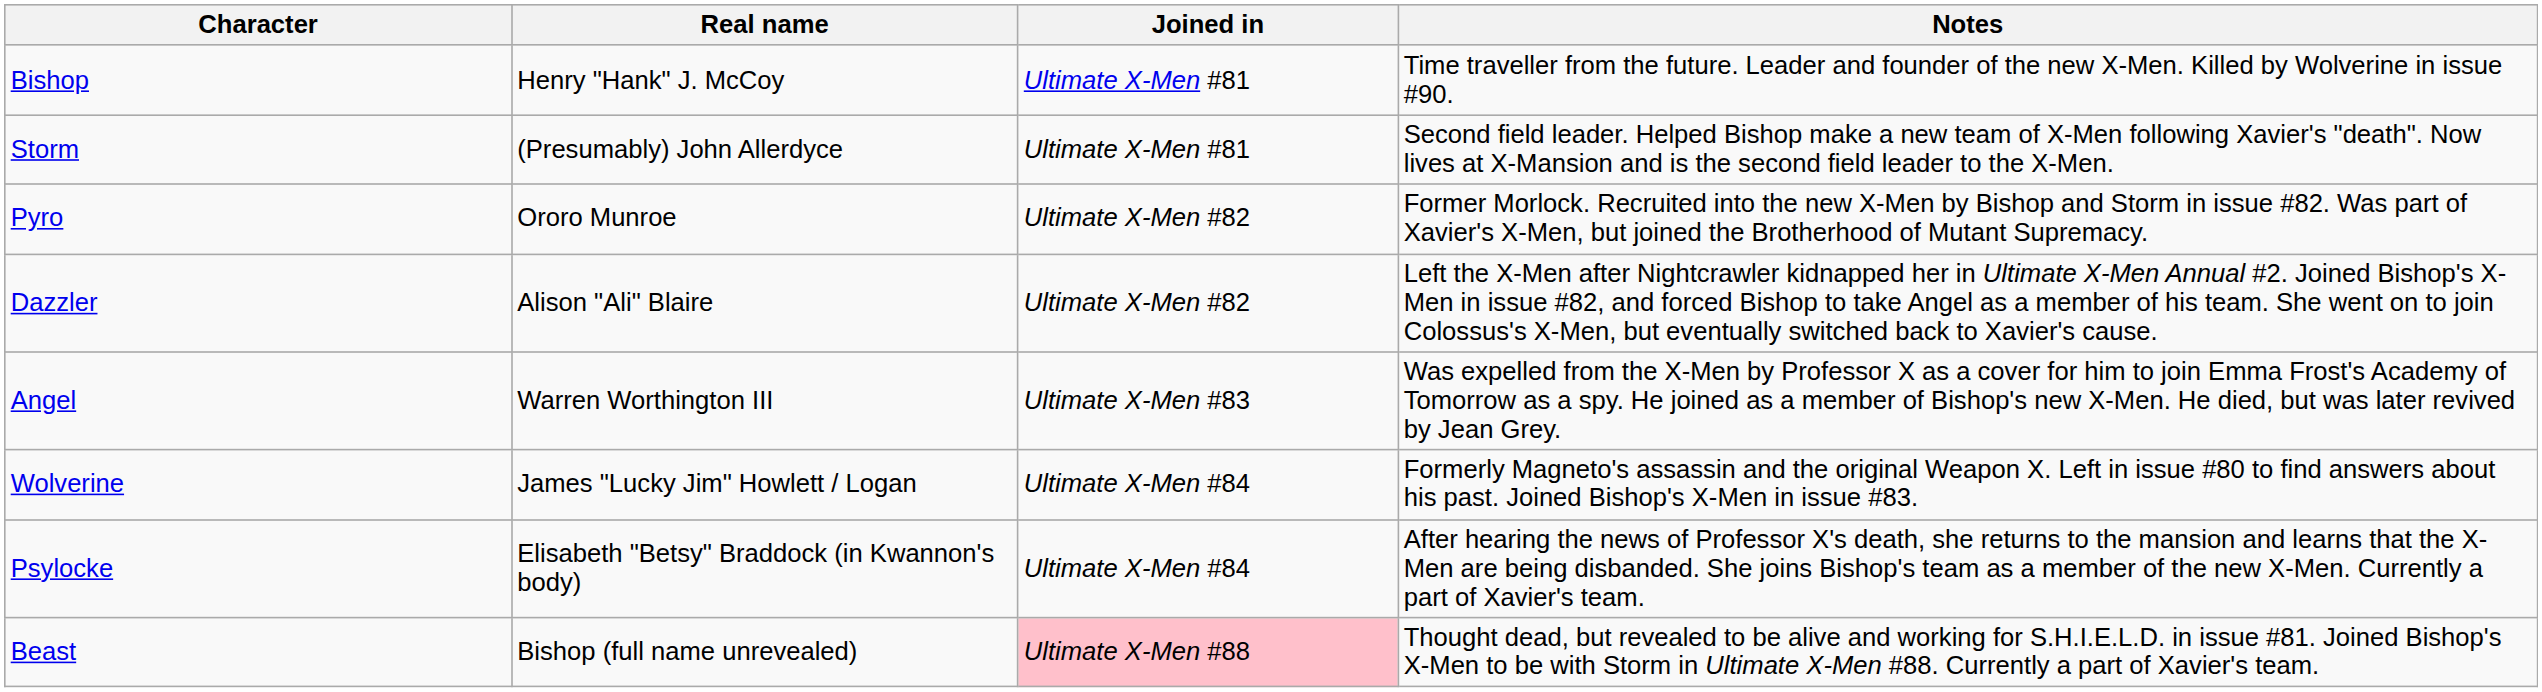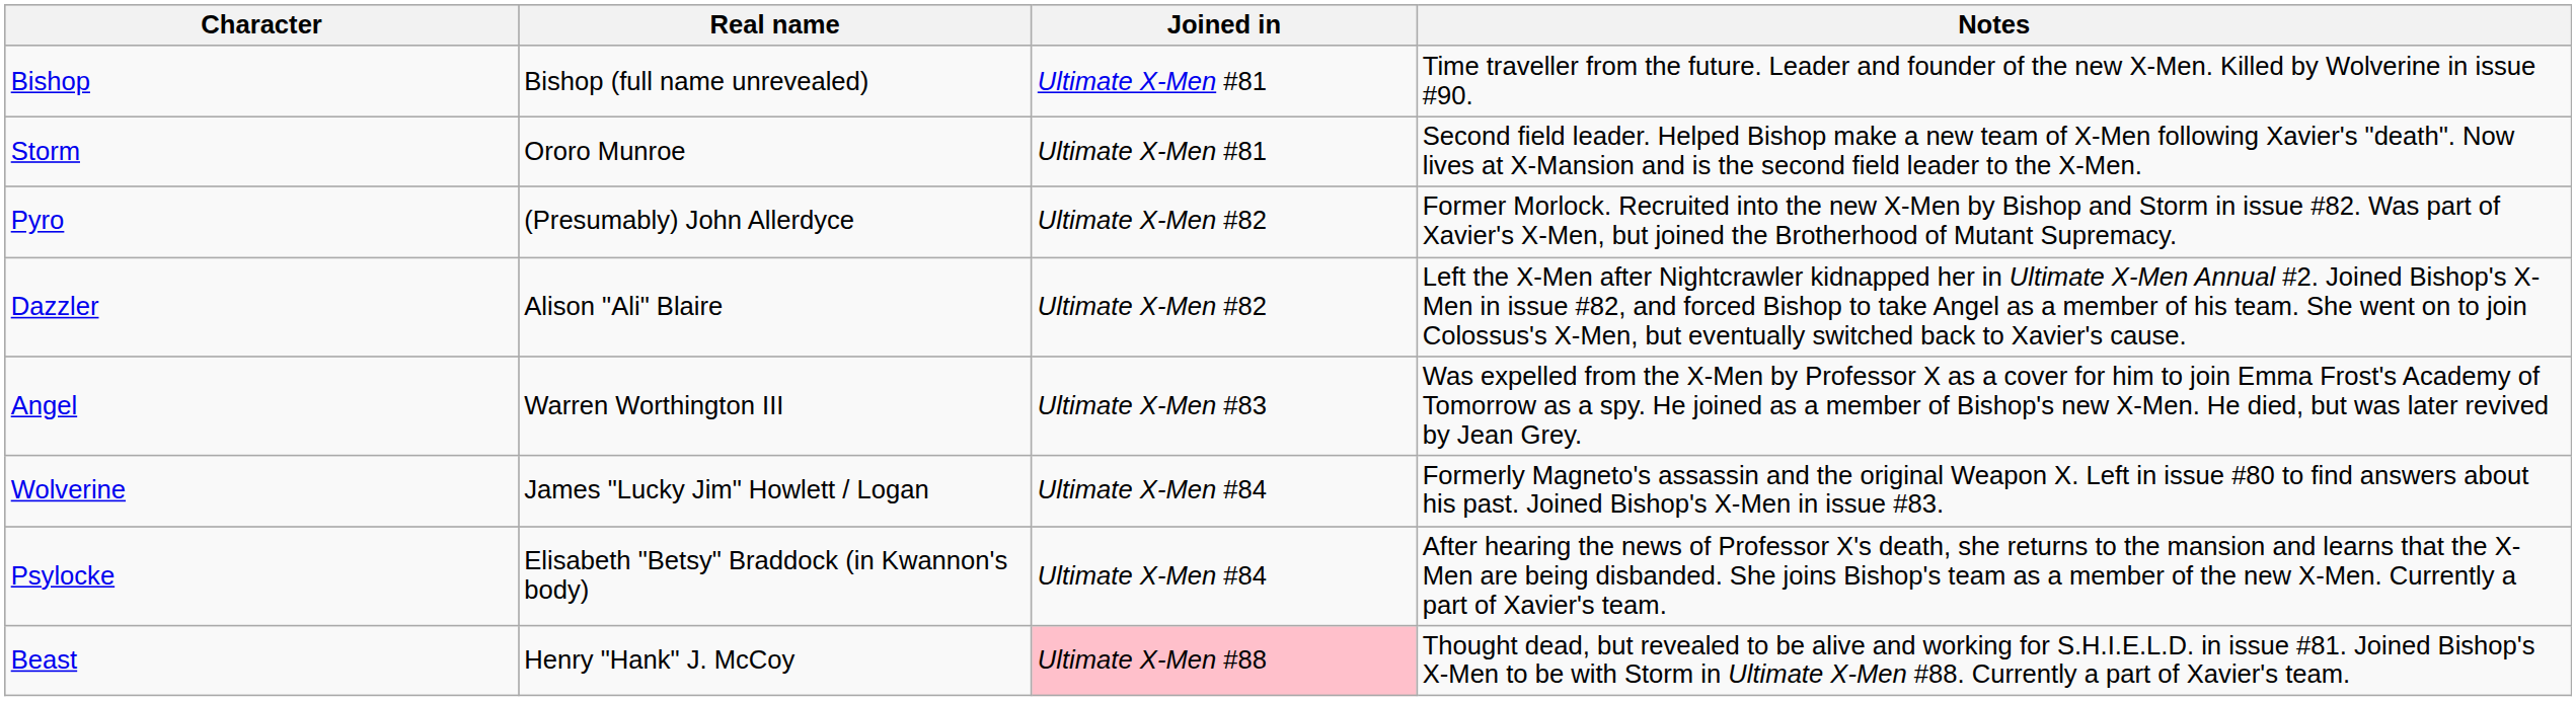 <table class="wikitable" width=100%>
 <tr>
 <th width=20%>Character</th>
 <th width=20%>Real name</th>
 <th width=15%>Joined in</th>
 <th width=45%>Notes</th>
 </tr>
 <tr>
 <td><a href='#'>Bishop</a></td>
-<td>Henry "Hank" J. McCoy</td>
+<td>Bishop (full name unrevealed)</td>
 <td><em><a href='#'>Ultimate X-Men</a></em> #81</td>
 <td>Time traveller from the future. Leader and founder of the new X-Men. Killed by Wolverine in issue #90.</td>
 </tr>
 <tr>
 <td><a href='#'>Storm</a></td>
-<td>(Presumably) John Allerdyce</td>
+<td>Ororo Munroe</td>
 <td><em>Ultimate X-Men</em> #81</td>
 <td>Second field leader. Helped Bishop make a new team of X-Men following Xavier's "death". Now lives at X-Mansion and is the second field leader to the X-Men.</td>
 </tr>
 <tr>
 <td><a href='#'>Pyro</a></td>
-<td>Ororo Munroe</td>
+<td>(Presumably) John Allerdyce</td>
 <td><em>Ultimate X-Men</em> #82</td>
 <td>Former Morlock. Recruited into the new X-Men by Bishop and Storm in issue #82. Was part of Xavier's X-Men, but joined the Brotherhood of Mutant Supremacy.</td>
 </tr>
 <tr>
 <td><a href='#'>Dazzler</a></td>
 <td>Alison "Ali" Blaire</td>
 <td><em>Ultimate X-Men</em> #82</td>
 <td>Left the X-Men after Nightcrawler kidnapped her in <em>Ultimate X-Men Annual</em> #2. Joined Bishop's X-Men in issue #82, and forced Bishop to take Angel as a member of his team. She went on to join Colossus's X-Men, but eventually switched back to Xavier's cause.</td>
 </tr>
 <tr>
 <td><a href='#'>Angel</a></td>
 <td>Warren Worthington III</td>
 <td><em>Ultimate X-Men</em> #83</td>
 <td>Was expelled from the X-Men by Professor X as a cover for him to join Emma Frost's Academy of Tomorrow as a spy. He joined as a member of Bishop's new X-Men. He died, but was later revived by Jean Grey.</td>
 </tr>
 <tr>
 <td><a href='#'>Wolverine</a></td>
 <td>James "Lucky Jim" Howlett / Logan</td>
 <td><em>Ultimate X-Men</em> #84</td>
 <td>Formerly Magneto's assassin and the original Weapon X. Left in issue #80 to find answers about his past. Joined Bishop's X-Men in issue #83.</td>
 </tr>
 <tr>
 <td><a href='#'>Psylocke</a></td>
 <td>Elisabeth "Betsy" Braddock (in Kwannon's body)</td>
 <td><em>Ultimate X-Men</em> #84</td>
 <td>After hearing the news of Professor X's death, she returns to the mansion and learns that the X-Men are being disbanded. She joins Bishop's team as a member of the new X-Men. Currently a part of Xavier's team.</td>
 </tr>
 <tr>
 <td><a href='#'>Beast</a></td>
-<td>Bishop (full name unrevealed)</td>
+<td>Henry "Hank" J. McCoy</td>
 <td style="background: pink;"><em>Ultimate X-Men</em> #88</td>
 <td>Thought dead, but revealed to be alive and working for S.H.I.E.L.D. in issue #81. Joined Bishop's X-Men to be with Storm in <em>Ultimate X-Men</em> #88. Currently a part of Xavier's team.</td>
 </tr>
 </table>
